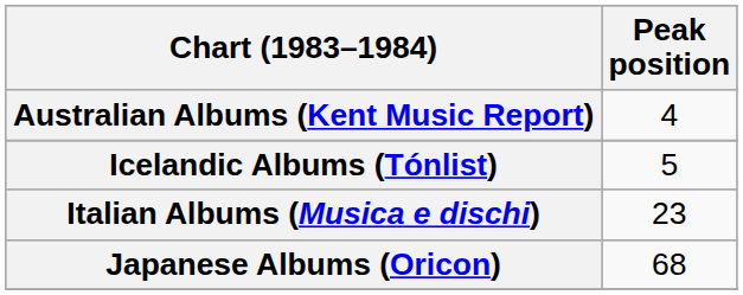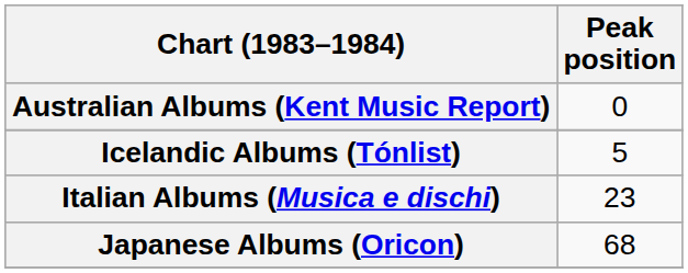 <table class="wikitable sortable plainrowheaders" style="text-align:center">
 <tr>
 <th scope="col">Chart (1983–1984)</th>
 <th scope="col">Peak<br>position</th>
 </tr>
 <tr>
 <th scope="row">Australian Albums (<a href='#'>Kent Music Report</a>)</th>
-<td>4</td>
+<td>0</td>
 </tr>
 <tr>
 </tr>
 <tr>
 </tr>
 <tr>
 </tr>
 <tr>
 <th scope="row">Icelandic Albums (<a href='#'>Tónlist</a>)</th>
 <td>5</td>
 </tr>
 <tr>
 <th scope="row">Italian Albums (<em><a href='#'>Musica e dischi</a></em>)</th>
 <td>23</td>
 </tr>
 <tr>
 <th scope="row">Japanese Albums (<a href='#'>Oricon</a>)</th>
 <td>68</td>
 </tr>
 <tr>
 </tr>
 <tr>
 </tr>
 <tr>
 </tr>
 <tr>
 </tr>
 <tr>
 </tr>
 <tr>
 </tr>
 <tr>
 </tr>
 </table>
